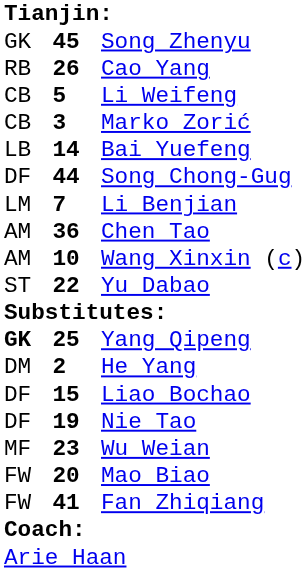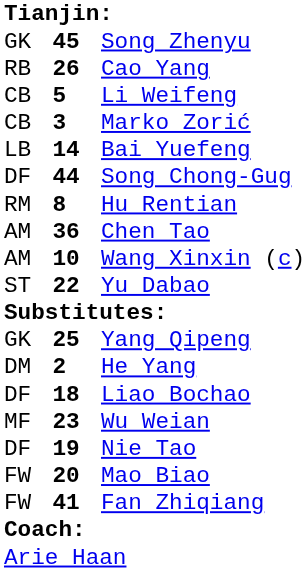 <table style="font-size: 90%" cellspacing="0" cellpadding="0">
 <tr>
 <td colspan="4"><strong>Tianjin:</strong></td>
 </tr>
 <tr>
 <th width="25"></th>
 <th width="25"></th>
 </tr>
 <tr>
 <td>GK</td>
 <td><strong>45</strong></td>
 <td> <a href='#'>Song Zhenyu</a></td>
 <td></td>
 </tr>
 <tr>
 <td>RB</td>
 <td><strong>26</strong></td>
 <td> <a href='#'>Cao Yang</a></td>
 <td></td>
 </tr>
 <tr>
 <td>CB</td>
 <td><strong>5</strong></td>
 <td> <a href='#'>Li Weifeng</a></td>
 </tr>
 <tr>
 <td>CB</td>
 <td><strong>3</strong></td>
 <td> <a href='#'>Marko Zorić</a></td>
 <td></td>
 </tr>
 <tr>
 <td>LB</td>
 <td><strong>14</strong></td>
 <td> <a href='#'>Bai Yuefeng</a></td>
 </tr>
 <tr>
 <td>DF</td>
 <td><strong>44</strong></td>
 <td> <a href='#'>Song Chong-Gug</a></td>
 </tr>
 <tr>
-<td>LM</td>
-<td><strong>7</strong></td>
-<td> <a href='#'>Li Benjian</a></td>
+<td>RM</td>
+<td><strong>8</strong></td>
+<td> <a href='#'>Hu Rentian</a></td>
 <td></td>
 <td></td>
 </tr>
 <tr>
 <td>AM</td>
 <td><strong>36</strong></td>
 <td> <a href='#'>Chen Tao</a></td>
 </tr>
 <tr>
 <td>AM</td>
 <td><strong>10</strong></td>
 <td> <a href='#'>Wang Xinxin</a> (<a href='#'>c</a>)</td>
 <td></td>
 </tr>
 <tr>
 <td>ST</td>
 <td><strong>22</strong></td>
 <td> <a href='#'>Yu Dabao</a></td>
 <td></td>
 </tr>
 <tr>
 <td colspan=4><strong>Substitutes:</strong></td>
 </tr>
 <tr>
-<td><strong>GK</strong></td>
+<td>GK</td>
 <td><strong>25</strong></td>
 <td> <a href='#'>Yang Qipeng</a></td>
 </tr>
 <tr>
 <td>DM</td>
 <td><strong>2</strong></td>
 <td> <a href='#'>He Yang</a></td>
 </tr>
 <tr>
 <td>DF</td>
-<td><strong>15</strong></td>
+<td><strong>18</strong></td>
 <td> <a href='#'>Liao Bochao</a></td>
+</tr>
+<tr>
+<td>MF</td>
+<td><strong>23</strong></td>
+<td> <a href='#'>Wu Weian</a></td>
+<td></td>
+<td></td>
 </tr>
 <tr>
 <td>DF</td>
 <td><strong>19</strong></td>
 <td> <a href='#'>Nie Tao</a></td>
-<td></td>
-<td></td>
-</tr>
-<tr>
-<td>MF</td>
-<td><strong>23</strong></td>
-<td> <a href='#'>Wu Weian</a></td>
 <td></td>
 <td></td>
 </tr>
 <tr>
 <td>FW</td>
 <td><strong>20</strong></td>
 <td> <a href='#'>Mao Biao</a></td>
 </tr>
 <tr>
 <td>FW</td>
 <td><strong>41</strong></td>
 <td> <a href='#'>Fan Zhiqiang</a></td>
 </tr>
 <tr>
 <td colspan=4><strong>Coach:</strong></td>
 </tr>
 <tr>
 <td colspan="4"> <a href='#'>Arie Haan</a></td>
 </tr>
 </table>
